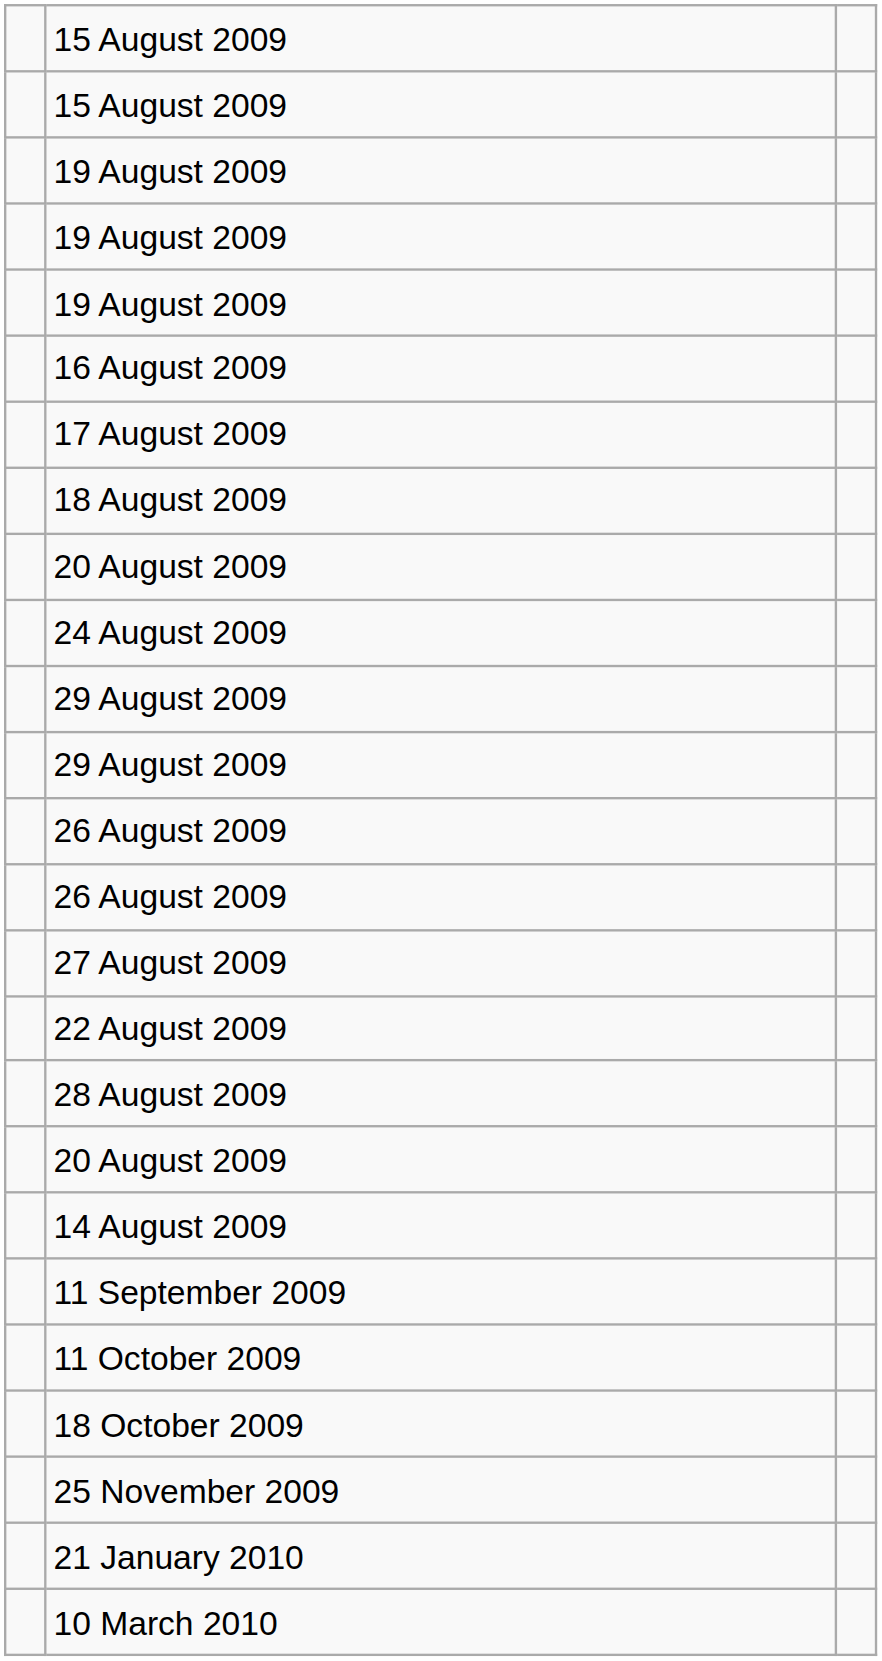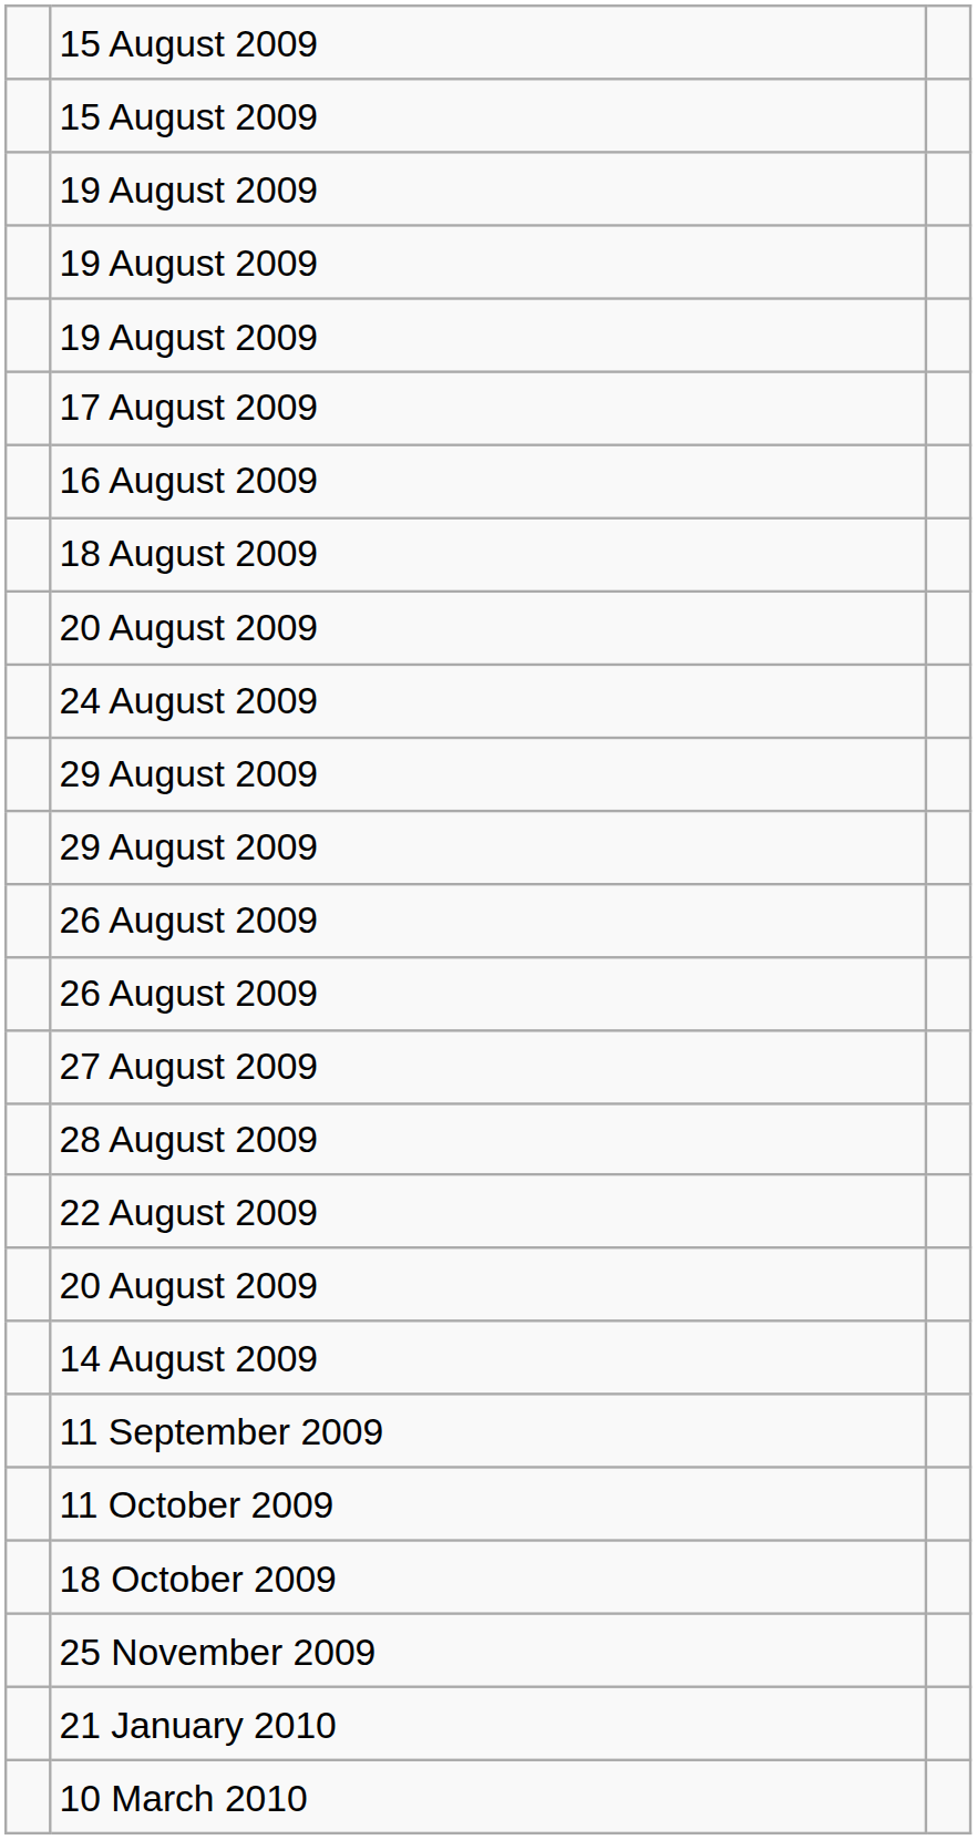 <table class="wikitable" style="font-size: 89%; float: left; width: 26em; margin-right: 1em; height: 700px">
 <tr>
 <td></td>
 <td>15 August 2009</td>
 <td></td>
 </tr>
 <tr>
 <td></td>
 <td>15 August 2009</td>
 <td></td>
 </tr>
 <tr>
 <td></td>
 <td>19 August 2009</td>
 <td></td>
 </tr>
 <tr>
 <td></td>
 <td>19 August 2009</td>
 <td></td>
 </tr>
 <tr>
 <td></td>
 <td>19 August 2009</td>
 <td></td>
 </tr>
 <tr>
 <td></td>
-<td>16 August 2009</td>
+<td>17 August 2009</td>
 <td></td>
 </tr>
 <tr>
 <td></td>
-<td>17 August 2009</td>
+<td>16 August 2009</td>
 <td></td>
 </tr>
 <tr>
 <td></td>
 <td>18 August 2009</td>
 <td></td>
 </tr>
 <tr>
 <td></td>
 <td>20 August 2009</td>
 <td></td>
 </tr>
 <tr>
 <td></td>
 <td>24 August 2009</td>
 <td></td>
 </tr>
 <tr>
 <td></td>
 <td>29 August 2009</td>
 <td></td>
 </tr>
 <tr>
 <td></td>
 <td>29 August 2009</td>
 <td></td>
 </tr>
 <tr>
 <td></td>
 <td>26 August 2009</td>
 <td></td>
 </tr>
 <tr>
 <td></td>
 <td>26 August 2009</td>
 <td></td>
 </tr>
 <tr>
 <td></td>
 <td>27 August 2009</td>
 <td></td>
 </tr>
 <tr>
 <td></td>
-<td>22 August 2009</td>
+<td>28 August 2009</td>
 <td></td>
 </tr>
 <tr>
 <td></td>
-<td>28 August 2009</td>
+<td>22 August 2009</td>
 <td></td>
 </tr>
 <tr>
 <td></td>
 <td>20 August 2009</td>
 <td></td>
 </tr>
 <tr>
 <td></td>
 <td>14 August 2009</td>
 <td></td>
 </tr>
 <tr>
 <td></td>
 <td>11 September 2009</td>
 <td></td>
 </tr>
 <tr>
 <td></td>
 <td>11 October 2009</td>
 <td></td>
 </tr>
 <tr>
 <td></td>
 <td>18 October 2009</td>
 <td></td>
 </tr>
 <tr>
 <td></td>
 <td>25 November 2009</td>
 <td></td>
 </tr>
 <tr>
 <td></td>
 <td>21 January 2010</td>
 <td></td>
 </tr>
 <tr>
 <td></td>
 <td>10 March 2010</td>
 <td></td>
 </tr>
 </table>
